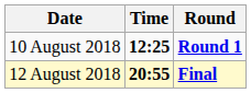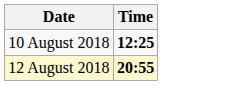 <table class="wikitable">
 <tr>
 <th>Date</th>
 <th>Time</th>
-<th>Round</th>
 </tr>
 <tr>
 <td>10 August 2018</td>
 <td><strong>12:25</strong></td>
-<td><strong><a href='#'>Round 1</a></strong></td>
 </tr>
 <tr style=background:lemonchiffon>
 <td>12 August 2018</td>
 <td><strong>20:55</strong></td>
-<td><strong><a href='#'>Final</a></strong></td>
 </tr>
 </table>
